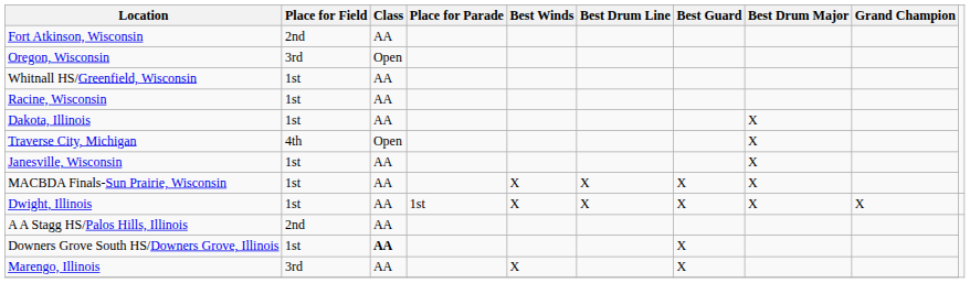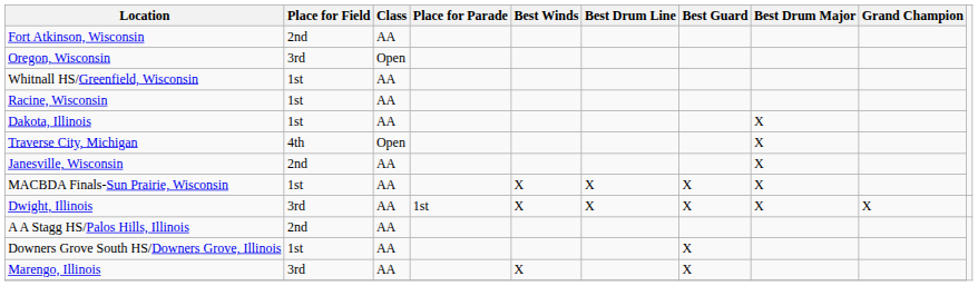 <table class="wikitable">
 <tr>
 <th>Location</th>
 <th>Place for Field</th>
 <th>Class</th>
 <th>Place for Parade</th>
 <th>Best Winds</th>
 <th>Best Drum Line</th>
 <th>Best Guard</th>
 <th>Best Drum Major</th>
 <th>Grand Champion</th>
 </tr>
 <tr>
 <td><a href='#'>Fort Atkinson, Wisconsin</a></td>
 <td>2nd</td>
 <td>AA</td>
 <td></td>
 <td></td>
 <td></td>
 <td></td>
 <td></td>
 <td></td>
 </tr>
 <tr>
 <td><a href='#'>Oregon, Wisconsin</a></td>
 <td>3rd</td>
 <td>Open</td>
 <td></td>
 <td></td>
 <td></td>
 <td></td>
 <td></td>
 <td></td>
 </tr>
 <tr>
 <td>Whitnall HS/<a href='#'>Greenfield, Wisconsin</a></td>
 <td>1st</td>
 <td>AA</td>
 <td></td>
 <td></td>
 <td></td>
 <td></td>
 <td></td>
 <td></td>
 </tr>
 <tr>
 <td><a href='#'>Racine, Wisconsin</a></td>
 <td>1st</td>
 <td>AA</td>
 <td></td>
 <td></td>
 <td></td>
 <td></td>
 <td></td>
 <td></td>
 </tr>
 <tr>
 <td><a href='#'>Dakota, Illinois</a></td>
 <td>1st</td>
 <td>AA</td>
 <td></td>
 <td></td>
 <td></td>
 <td></td>
 <td>X</td>
 <td></td>
 </tr>
 <tr>
 <td><a href='#'>Traverse City, Michigan</a></td>
 <td>4th</td>
 <td>Open</td>
 <td></td>
 <td></td>
 <td></td>
 <td></td>
 <td>X</td>
 <td></td>
 </tr>
 <tr>
 <td><a href='#'>Janesville, Wisconsin</a></td>
-<td>1st</td>
+<td>2nd</td>
 <td>AA</td>
 <td></td>
 <td></td>
 <td></td>
 <td></td>
 <td>X</td>
 <td></td>
 </tr>
 <tr>
 <td>MACBDA Finals-<a href='#'>Sun Prairie, Wisconsin</a></td>
 <td>1st</td>
 <td>AA</td>
 <td></td>
 <td>X</td>
 <td>X</td>
 <td>X</td>
 <td>X</td>
 <td></td>
 </tr>
 <tr>
 <td><a href='#'>Dwight, Illinois</a></td>
-<td>1st</td>
+<td>3rd</td>
 <td>AA</td>
 <td>1st</td>
 <td>X</td>
 <td>X</td>
 <td>X</td>
 <td>X</td>
 <td>X</td>
 <td></td>
 </tr>
 <tr>
 <td>A A Stagg HS/<a href='#'>Palos Hills, Illinois</a></td>
 <td>2nd</td>
 <td>AA</td>
 <td></td>
 <td></td>
 <td></td>
 <td></td>
 <td></td>
 <td></td>
 </tr>
 <tr>
 <td>Downers Grove South HS/<a href='#'>Downers Grove, Illinois</a></td>
 <td>1st</td>
-<td><strong>AA</strong></td>
+<td>AA</td>
 <td></td>
 <td></td>
 <td></td>
 <td>X</td>
 <td></td>
 <td></td>
 </tr>
 <tr>
 <td><a href='#'>Marengo, Illinois</a></td>
 <td>3rd</td>
 <td>AA</td>
 <td></td>
 <td>X</td>
 <td></td>
 <td>X</td>
 <td></td>
 <td></td>
 </tr>
 <tr>
 </tr>
 </table>
